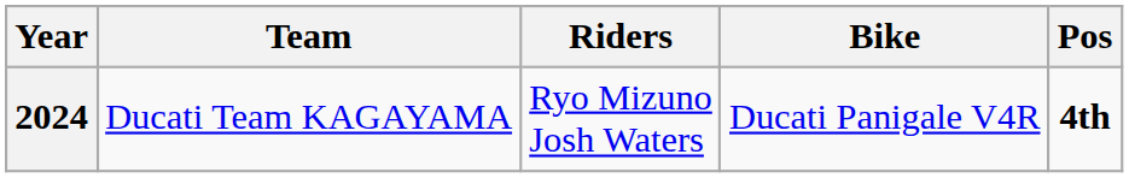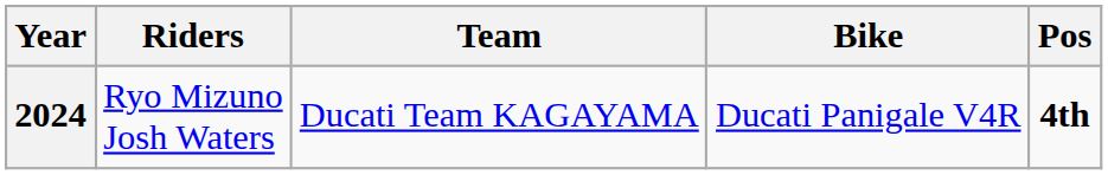 <table class="wikitable" style="font-size:90%">
 <tr>
 <th>Year</th>
+<th>Riders</th>
 <th>Team</th>
-<th>Riders</th>
 <th>Bike</th>
 <th>Pos</th>
 </tr>
 <tr align="center">
 <th>2024</th>
+<td align="left"> <a href='#'>Ryo Mizuno</a><br> <a href='#'>Josh Waters</a></td>
 <td align="left"> <a href='#'>Ducati Team KAGAYAMA</a></td>
-<td align="left"> <a href='#'>Ryo Mizuno</a><br> <a href='#'>Josh Waters</a></td>
 <td align="left"><a href='#'>Ducati Panigale V4R</a></td>
 <td style="background:#;"><strong>4th</strong></td>
 </tr>
 </table>
